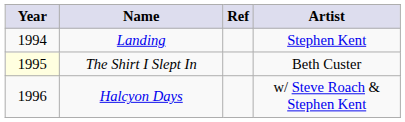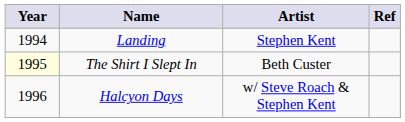 <table class="wikitable" style="font-size:96%; text-align:center; margin: 6px;">
 <tr>
 <th style="background:#dde; width:50px;">Year</th>
 <th style="background:#dde; width:165px;">Name</th>
+<th style="background:#dde; width:147px;">Artist</th>
 <th style="background:#dde; width:25px;">Ref</th>
-<th style="background:#dde; width:147px;">Artist</th>
 </tr>
 <tr>
 <td>1994</td>
 <td><em><a href='#'>Landing</a></em></td>
+<td><a href='#'>Stephen Kent</a></td>
 <td></td>
-<td><a href='#'>Stephen Kent</a></td>
 </tr>
 <tr>
 <td style="background: lightyellow;">1995</td>
 <td><em>The Shirt I Slept In</em></td>
+<td>Beth Custer</td>
 <td></td>
-<td>Beth Custer</td>
 </tr>
 <tr>
 <td>1996</td>
 <td><em><a href='#'>Halcyon Days</a></em></td>
+<td>w/ <a href='#'>Steve Roach</a> & <a href='#'>Stephen Kent</a></td>
 <td></td>
-<td>w/ <a href='#'>Steve Roach</a> & <a href='#'>Stephen Kent</a></td>
 </tr>
 </table>
